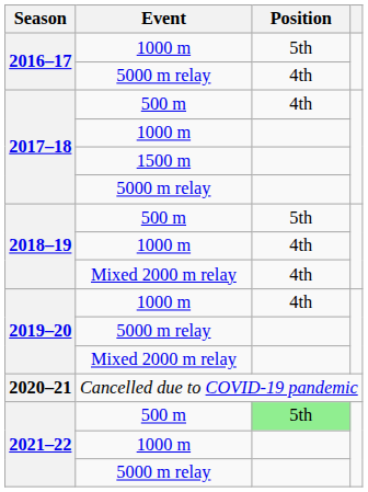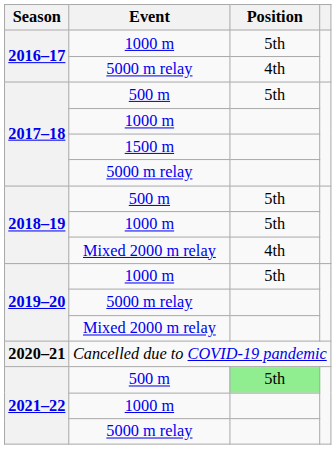 <table class=wikitable sortable plainrowheaders style="text-align: center;">
 <tr>
 <th scope="col">Season</th>
 <th scope="col" width="150">Event</th>
 <th scope="col">Position</th>
 <th scope="col" class="unsortable"></th>
 </tr>
 <tr>
 <th scope="row" rowspan="2"><a href='#'>2016–17</a></th>
 <td><a href='#'>1000 m</a></td>
 <td>5th</td>
 <td rowspan="2"></td>
 </tr>
 <tr>
 <td><a href='#'>5000 m relay</a></td>
 <td>4th</td>
 </tr>
 <tr>
 <th scope="row" rowspan="4"><a href='#'>2017–18</a></th>
 <td><a href='#'>500 m</a></td>
-<td>4th</td>
+<td>5th</td>
 <td rowspan="4"></td>
 </tr>
 <tr>
 <td><a href='#'>1000 m</a></td>
 <td></td>
 </tr>
 <tr>
 <td><a href='#'>1500 m</a></td>
 <td></td>
 </tr>
 <tr>
 <td><a href='#'>5000 m relay</a></td>
 <td></td>
 </tr>
 <tr>
 <th scope="row" rowspan="3"><a href='#'>2018–19</a></th>
 <td><a href='#'>500 m</a></td>
 <td>5th</td>
 <td rowspan="3"></td>
 </tr>
 <tr>
 <td><a href='#'>1000 m</a></td>
-<td>4th</td>
+<td>5th</td>
 </tr>
 <tr>
 <td><a href='#'>Mixed 2000 m relay</a></td>
 <td>4th</td>
 </tr>
 <tr>
 <th scope="row" rowspan="3"><a href='#'>2019–20</a></th>
 <td><a href='#'>1000 m</a></td>
-<td>4th</td>
+<td>5th</td>
 <td rowspan="3"></td>
 </tr>
 <tr>
 <td><a href='#'>5000 m relay</a></td>
 <td></td>
 </tr>
 <tr>
 <td><a href='#'>Mixed 2000 m relay</a></td>
 <td></td>
 </tr>
 <tr>
 <th>2020–21</th>
 <td colspan="3"><em>Cancelled due to <a href='#'>COVID-19 pandemic</a></em></td>
 </tr>
 <tr>
 <th scope="row" rowspan="3"><a href='#'>2021–22</a></th>
 <td><a href='#'>500 m</a></td>
 <td style="background: lightgreen;">5th</td>
 <td rowspan="3"></td>
 </tr>
 <tr>
 <td><a href='#'>1000 m</a></td>
 <td></td>
 </tr>
 <tr>
 <td><a href='#'>5000 m relay</a></td>
 <td></td>
 </tr>
 </table>
